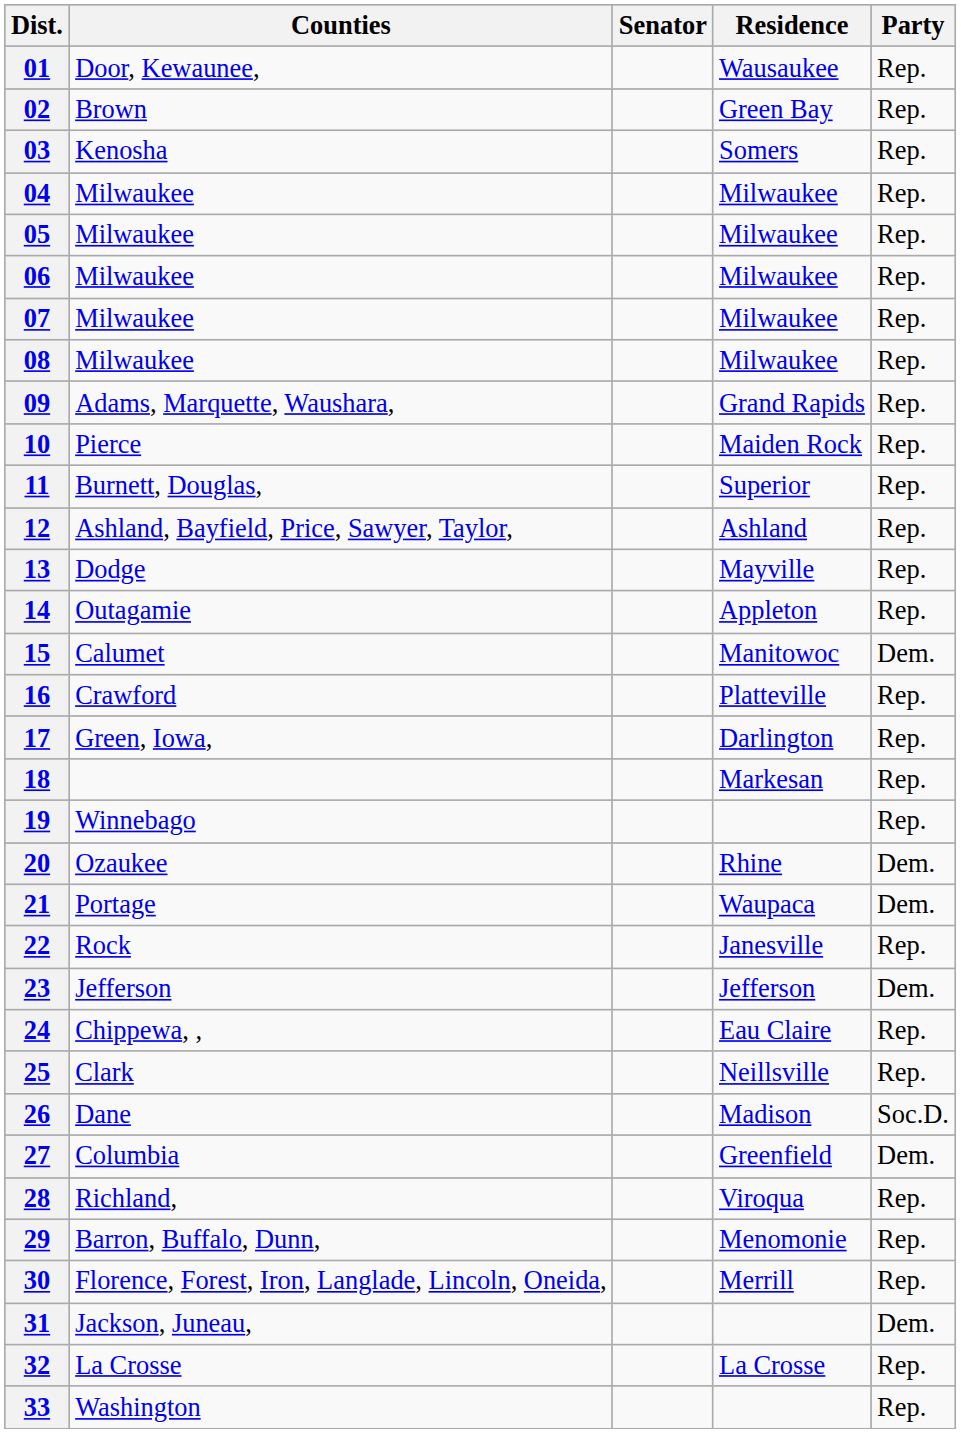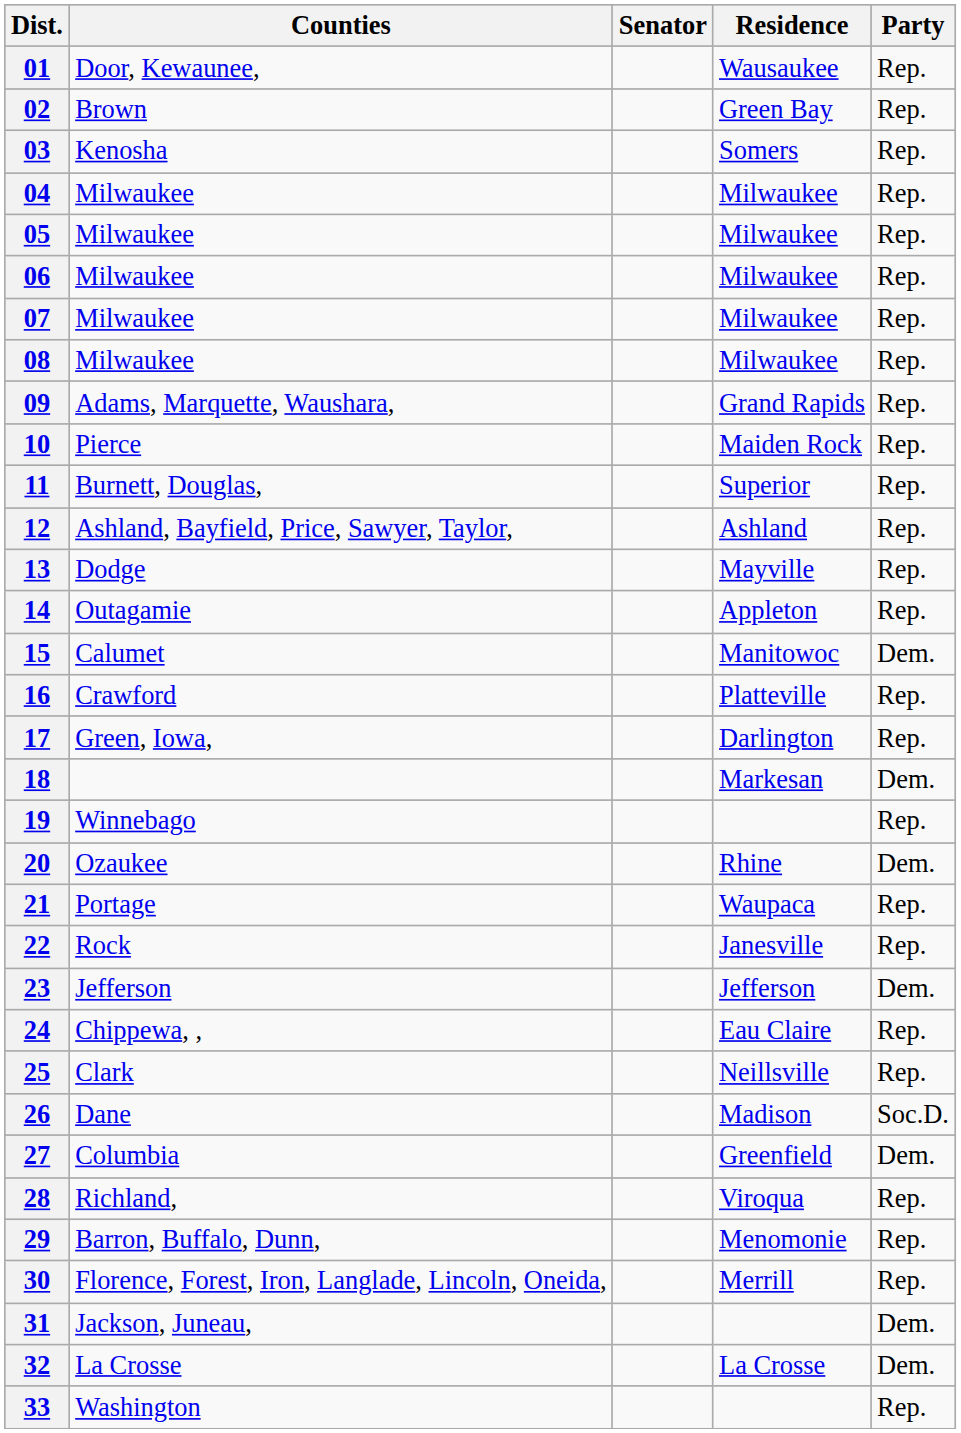 <table class="wikitable sortable">
 <tr>
 <th>Dist.</th>
 <th>Counties</th>
 <th>Senator</th>
 <th>Residence</th>
 <th>Party</th>
 </tr>
 <tr>
 <th><a href='#'>01</a></th>
 <td><a href='#'>Door</a>, <a href='#'>Kewaunee</a>, </td>
 <td></td>
 <td><a href='#'>Wausaukee</a></td>
 <td>Rep.</td>
 </tr>
 <tr>
 <th><a href='#'>02</a></th>
 <td><a href='#'>Brown</a> </td>
 <td></td>
 <td><a href='#'>Green Bay</a></td>
 <td>Rep.</td>
 </tr>
 <tr>
 <th><a href='#'>03</a></th>
 <td><a href='#'>Kenosha</a> </td>
 <td></td>
 <td><a href='#'>Somers</a></td>
 <td>Rep.</td>
 </tr>
 <tr>
 <th><a href='#'>04</a></th>
 <td><a href='#'>Milwaukee</a> </td>
 <td></td>
 <td><a href='#'>Milwaukee</a></td>
 <td>Rep.</td>
 </tr>
 <tr>
 <th><a href='#'>05</a></th>
 <td><a href='#'>Milwaukee</a> </td>
 <td></td>
 <td><a href='#'>Milwaukee</a></td>
 <td>Rep.</td>
 </tr>
 <tr>
 <th><a href='#'>06</a></th>
 <td><a href='#'>Milwaukee</a> </td>
 <td></td>
 <td><a href='#'>Milwaukee</a></td>
 <td>Rep.</td>
 </tr>
 <tr>
 <th><a href='#'>07</a></th>
 <td><a href='#'>Milwaukee</a> </td>
 <td></td>
 <td><a href='#'>Milwaukee</a></td>
 <td>Rep.</td>
 </tr>
 <tr>
 <th><a href='#'>08</a></th>
 <td><a href='#'>Milwaukee</a> </td>
 <td></td>
 <td><a href='#'>Milwaukee</a></td>
 <td>Rep.</td>
 </tr>
 <tr>
 <th><a href='#'>09</a></th>
 <td><a href='#'>Adams</a>, <a href='#'>Marquette</a>, <a href='#'>Waushara</a>, </td>
 <td></td>
 <td><a href='#'>Grand Rapids</a></td>
 <td>Rep.</td>
 </tr>
 <tr>
 <th><a href='#'>10</a></th>
 <td><a href='#'>Pierce</a> </td>
 <td></td>
 <td><a href='#'>Maiden Rock</a></td>
 <td>Rep.</td>
 </tr>
 <tr>
 <th><a href='#'>11</a></th>
 <td><a href='#'>Burnett</a>, <a href='#'>Douglas</a>, </td>
 <td></td>
 <td><a href='#'>Superior</a></td>
 <td>Rep.</td>
 </tr>
 <tr>
 <th><a href='#'>12</a></th>
 <td><a href='#'>Ashland</a>, <a href='#'>Bayfield</a>, <a href='#'>Price</a>, <a href='#'>Sawyer</a>, <a href='#'>Taylor</a>, </td>
 <td></td>
 <td><a href='#'>Ashland</a></td>
 <td>Rep.</td>
 </tr>
 <tr>
 <th><a href='#'>13</a></th>
 <td><a href='#'>Dodge</a></td>
 <td></td>
 <td><a href='#'>Mayville</a></td>
 <td>Rep.</td>
 </tr>
 <tr>
 <th><a href='#'>14</a></th>
 <td><a href='#'>Outagamie</a> </td>
 <td></td>
 <td><a href='#'>Appleton</a></td>
 <td>Rep.</td>
 </tr>
 <tr>
 <th><a href='#'>15</a></th>
 <td><a href='#'>Calumet</a> </td>
 <td></td>
 <td><a href='#'>Manitowoc</a></td>
 <td>Dem.</td>
 </tr>
 <tr>
 <th><a href='#'>16</a></th>
 <td><a href='#'>Crawford</a> </td>
 <td></td>
 <td><a href='#'>Platteville</a></td>
 <td>Rep.</td>
 </tr>
 <tr>
 <th><a href='#'>17</a></th>
 <td><a href='#'>Green</a>, <a href='#'>Iowa</a>, </td>
 <td></td>
 <td><a href='#'>Darlington</a></td>
 <td>Rep.</td>
 </tr>
 <tr>
 <th><a href='#'>18</a></th>
 <td> </td>
 <td></td>
 <td><a href='#'>Markesan</a></td>
-<td>Rep.</td>
+<td>Dem.</td>
 </tr>
 <tr>
 <th><a href='#'>19</a></th>
 <td><a href='#'>Winnebago</a></td>
 <td></td>
 <td></td>
 <td>Rep.</td>
 </tr>
 <tr>
 <th><a href='#'>20</a></th>
 <td><a href='#'>Ozaukee</a> </td>
 <td></td>
 <td><a href='#'>Rhine</a></td>
 <td>Dem.</td>
 </tr>
 <tr>
 <th><a href='#'>21</a></th>
 <td><a href='#'>Portage</a> </td>
 <td></td>
 <td><a href='#'>Waupaca</a></td>
-<td>Dem.</td>
+<td>Rep.</td>
 </tr>
 <tr>
 <th><a href='#'>22</a></th>
 <td><a href='#'>Rock</a></td>
 <td></td>
 <td><a href='#'>Janesville</a></td>
 <td>Rep.</td>
 </tr>
 <tr>
 <th><a href='#'>23</a></th>
 <td><a href='#'>Jefferson</a> </td>
 <td></td>
 <td><a href='#'>Jefferson</a></td>
 <td>Dem.</td>
 </tr>
 <tr>
 <th><a href='#'>24</a></th>
 <td><a href='#'>Chippewa</a>, , </td>
 <td></td>
 <td><a href='#'>Eau Claire</a></td>
 <td>Rep.</td>
 </tr>
 <tr>
 <th><a href='#'>25</a></th>
 <td><a href='#'>Clark</a> </td>
 <td></td>
 <td><a href='#'>Neillsville</a></td>
 <td>Rep.</td>
 </tr>
 <tr>
 <th><a href='#'>26</a></th>
 <td><a href='#'>Dane</a></td>
 <td></td>
 <td><a href='#'>Madison</a></td>
 <td>Soc.D.</td>
 </tr>
 <tr>
 <th><a href='#'>27</a></th>
 <td><a href='#'>Columbia</a> </td>
 <td></td>
 <td><a href='#'>Greenfield</a></td>
 <td>Dem.</td>
 </tr>
 <tr>
 <th><a href='#'>28</a></th>
 <td><a href='#'>Richland</a>, </td>
 <td></td>
 <td><a href='#'>Viroqua</a></td>
 <td>Rep.</td>
 </tr>
 <tr>
 <th><a href='#'>29</a></th>
 <td><a href='#'>Barron</a>, <a href='#'>Buffalo</a>, <a href='#'>Dunn</a>, </td>
 <td></td>
 <td><a href='#'>Menomonie</a></td>
 <td>Rep.</td>
 </tr>
 <tr>
 <th><a href='#'>30</a></th>
 <td><a href='#'>Florence</a>, <a href='#'>Forest</a>, <a href='#'>Iron</a>, <a href='#'>Langlade</a>, <a href='#'>Lincoln</a>, <a href='#'>Oneida</a>, </td>
 <td></td>
 <td><a href='#'>Merrill</a></td>
 <td>Rep.</td>
 </tr>
 <tr>
 <th><a href='#'>31</a></th>
 <td><a href='#'>Jackson</a>, <a href='#'>Juneau</a>, </td>
 <td></td>
 <td></td>
 <td>Dem.</td>
 </tr>
 <tr>
 <th><a href='#'>32</a></th>
 <td><a href='#'>La Crosse</a> </td>
 <td></td>
 <td><a href='#'>La Crosse</a></td>
-<td>Rep.</td>
+<td>Dem.</td>
 </tr>
 <tr>
 <th><a href='#'>33</a></th>
 <td><a href='#'>Washington</a> </td>
 <td></td>
 <td></td>
 <td>Rep.</td>
 </tr>
 </table>
